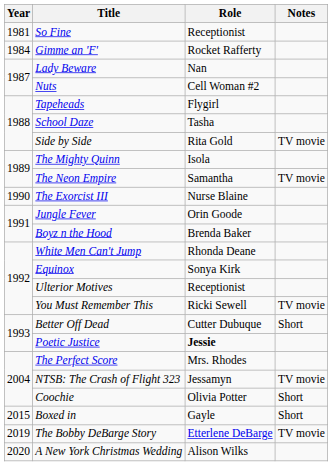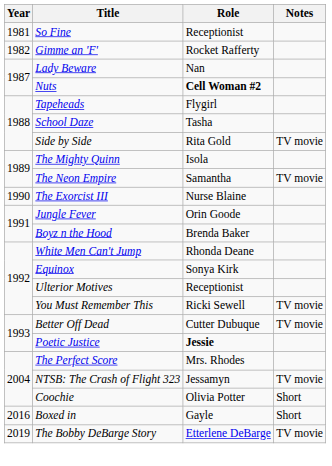 <table class="wikitable sortable">
 <tr>
 <th>Year</th>
 <th>Title</th>
 <th>Role</th>
 <th>Notes</th>
 </tr>
 <tr>
 <td>1981</td>
 <td><em><a href='#'>So Fine</a></em></td>
 <td>Receptionist</td>
 <td></td>
 </tr>
 <tr>
-<td>1984</td>
+<td>1982</td>
 <td><em><a href='#'>Gimme an 'F'</a></em></td>
 <td>Rocket Rafferty</td>
 <td></td>
 </tr>
 <tr>
 <td rowspan="2">1987</td>
 <td><em><a href='#'>Lady Beware</a></em></td>
 <td>Nan</td>
 <td></td>
 </tr>
 <tr>
 <td><em><a href='#'>Nuts</a></em></td>
-<td>Cell Woman #2</td>
+<td><strong>Cell Woman #2</strong></td>
 <td></td>
 </tr>
 <tr>
 <td rowspan="3">1988</td>
 <td><em><a href='#'>Tapeheads</a></em></td>
 <td>Flygirl</td>
 <td></td>
 </tr>
 <tr>
 <td><em><a href='#'>School Daze</a></em></td>
 <td>Tasha</td>
 <td></td>
 </tr>
 <tr>
 <td><em>Side by Side</em></td>
 <td>Rita Gold</td>
 <td>TV movie</td>
 </tr>
 <tr>
 <td rowspan="2">1989</td>
 <td><em><a href='#'>The Mighty Quinn</a></em></td>
 <td>Isola</td>
 <td></td>
 </tr>
 <tr>
 <td><em><a href='#'>The Neon Empire</a></em></td>
 <td>Samantha</td>
 <td>TV movie</td>
 </tr>
 <tr>
 <td>1990</td>
 <td><em><a href='#'>The Exorcist III</a></em></td>
 <td>Nurse Blaine</td>
 <td></td>
 </tr>
 <tr>
 <td rowspan="2">1991</td>
 <td><em><a href='#'>Jungle Fever</a></em></td>
 <td>Orin Goode</td>
 <td></td>
 </tr>
 <tr>
 <td><em><a href='#'>Boyz n the Hood</a></em></td>
 <td>Brenda Baker</td>
 <td></td>
 </tr>
 <tr>
 <td rowspan="4">1992</td>
 <td><em><a href='#'>White Men Can't Jump</a></em></td>
 <td>Rhonda Deane</td>
 <td></td>
 </tr>
 <tr>
 <td><em><a href='#'>Equinox</a></em></td>
 <td>Sonya Kirk</td>
 <td></td>
 </tr>
 <tr>
 <td><em>Ulterior Motives</em></td>
 <td>Receptionist</td>
 <td></td>
 </tr>
 <tr>
 <td><em>You Must Remember This</em></td>
 <td>Ricki Sewell</td>
 <td>TV movie</td>
 </tr>
 <tr>
 <td rowspan="2">1993</td>
 <td><em>Better Off Dead</em></td>
 <td>Cutter Dubuque</td>
-<td>Short</td>
+<td>TV movie</td>
 </tr>
 <tr>
 <td><em><a href='#'>Poetic Justice</a></em></td>
 <td><strong>Jessie</strong></td>
 <td></td>
 </tr>
 <tr>
 <td rowspan="3">2004</td>
 <td><em><a href='#'>The Perfect Score</a></em></td>
 <td>Mrs. Rhodes</td>
 <td></td>
 </tr>
 <tr>
 <td><em>NTSB: The Crash of Flight 323</em></td>
 <td>Jessamyn</td>
 <td>TV movie</td>
 </tr>
 <tr>
 <td><em>Coochie</em></td>
 <td>Olivia Potter</td>
 <td>Short</td>
 </tr>
 <tr>
-<td>2015</td>
+<td>2016</td>
 <td><em>Boxed in</em></td>
 <td>Gayle</td>
 <td>Short</td>
 </tr>
 <tr>
 <td>2019</td>
 <td><em>The Bobby DeBarge Story</em></td>
 <td><a href='#'>Etterlene DeBarge</a></td>
 <td>TV movie</td>
 </tr>
-<tr>
-<td>2020</td>
-<td><em>A New York Christmas Wedding</em></td>
-<td>Alison Wilks</td>
-<td></td>
-</tr>
 </table>
